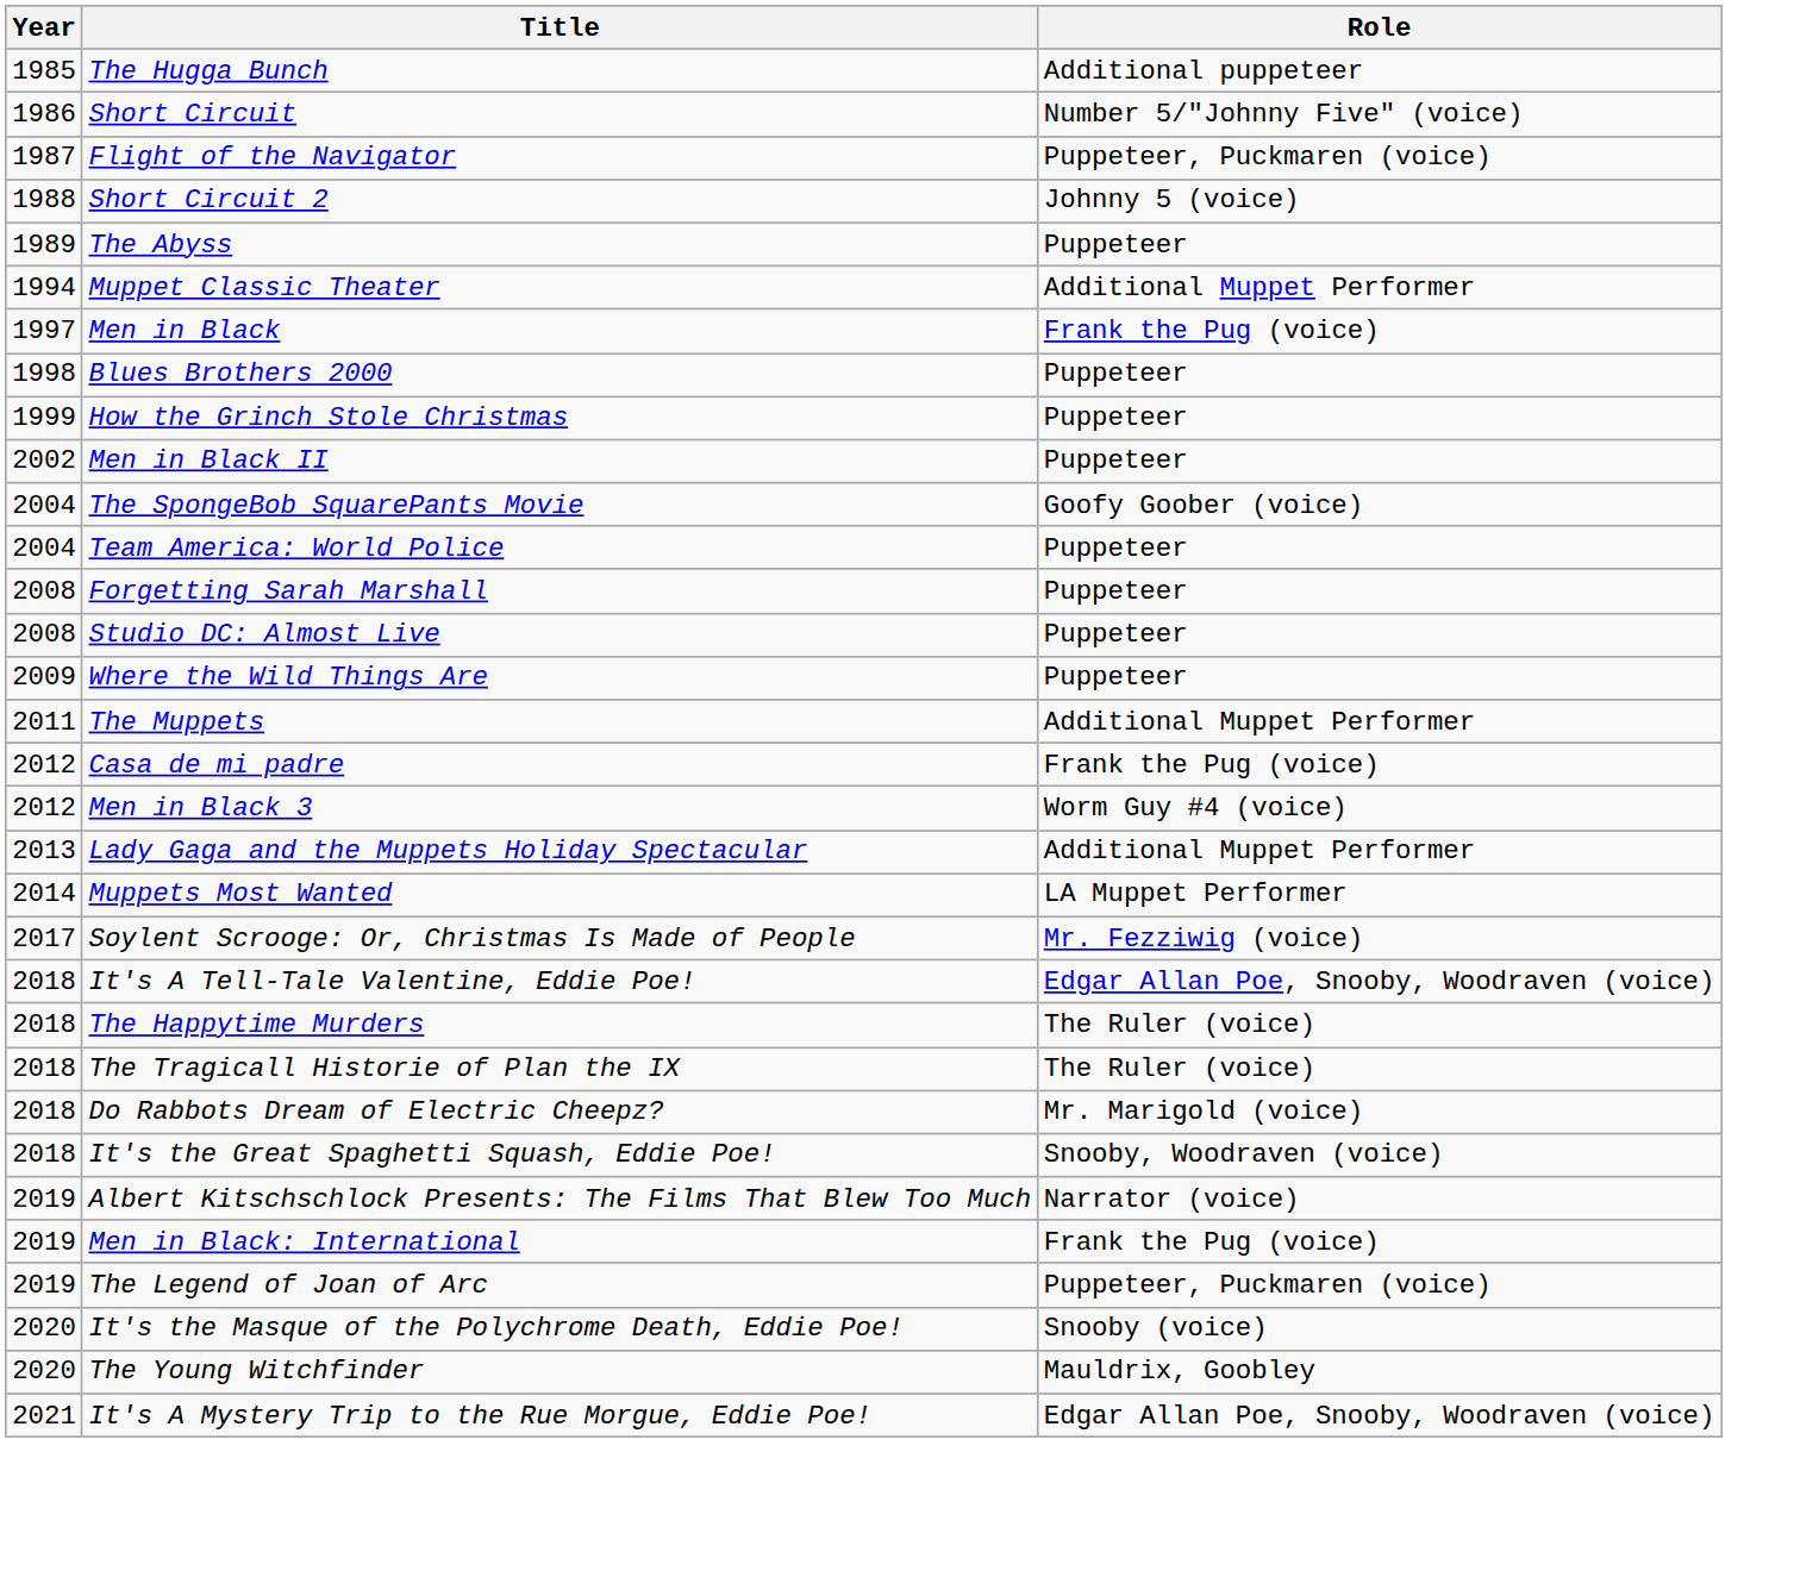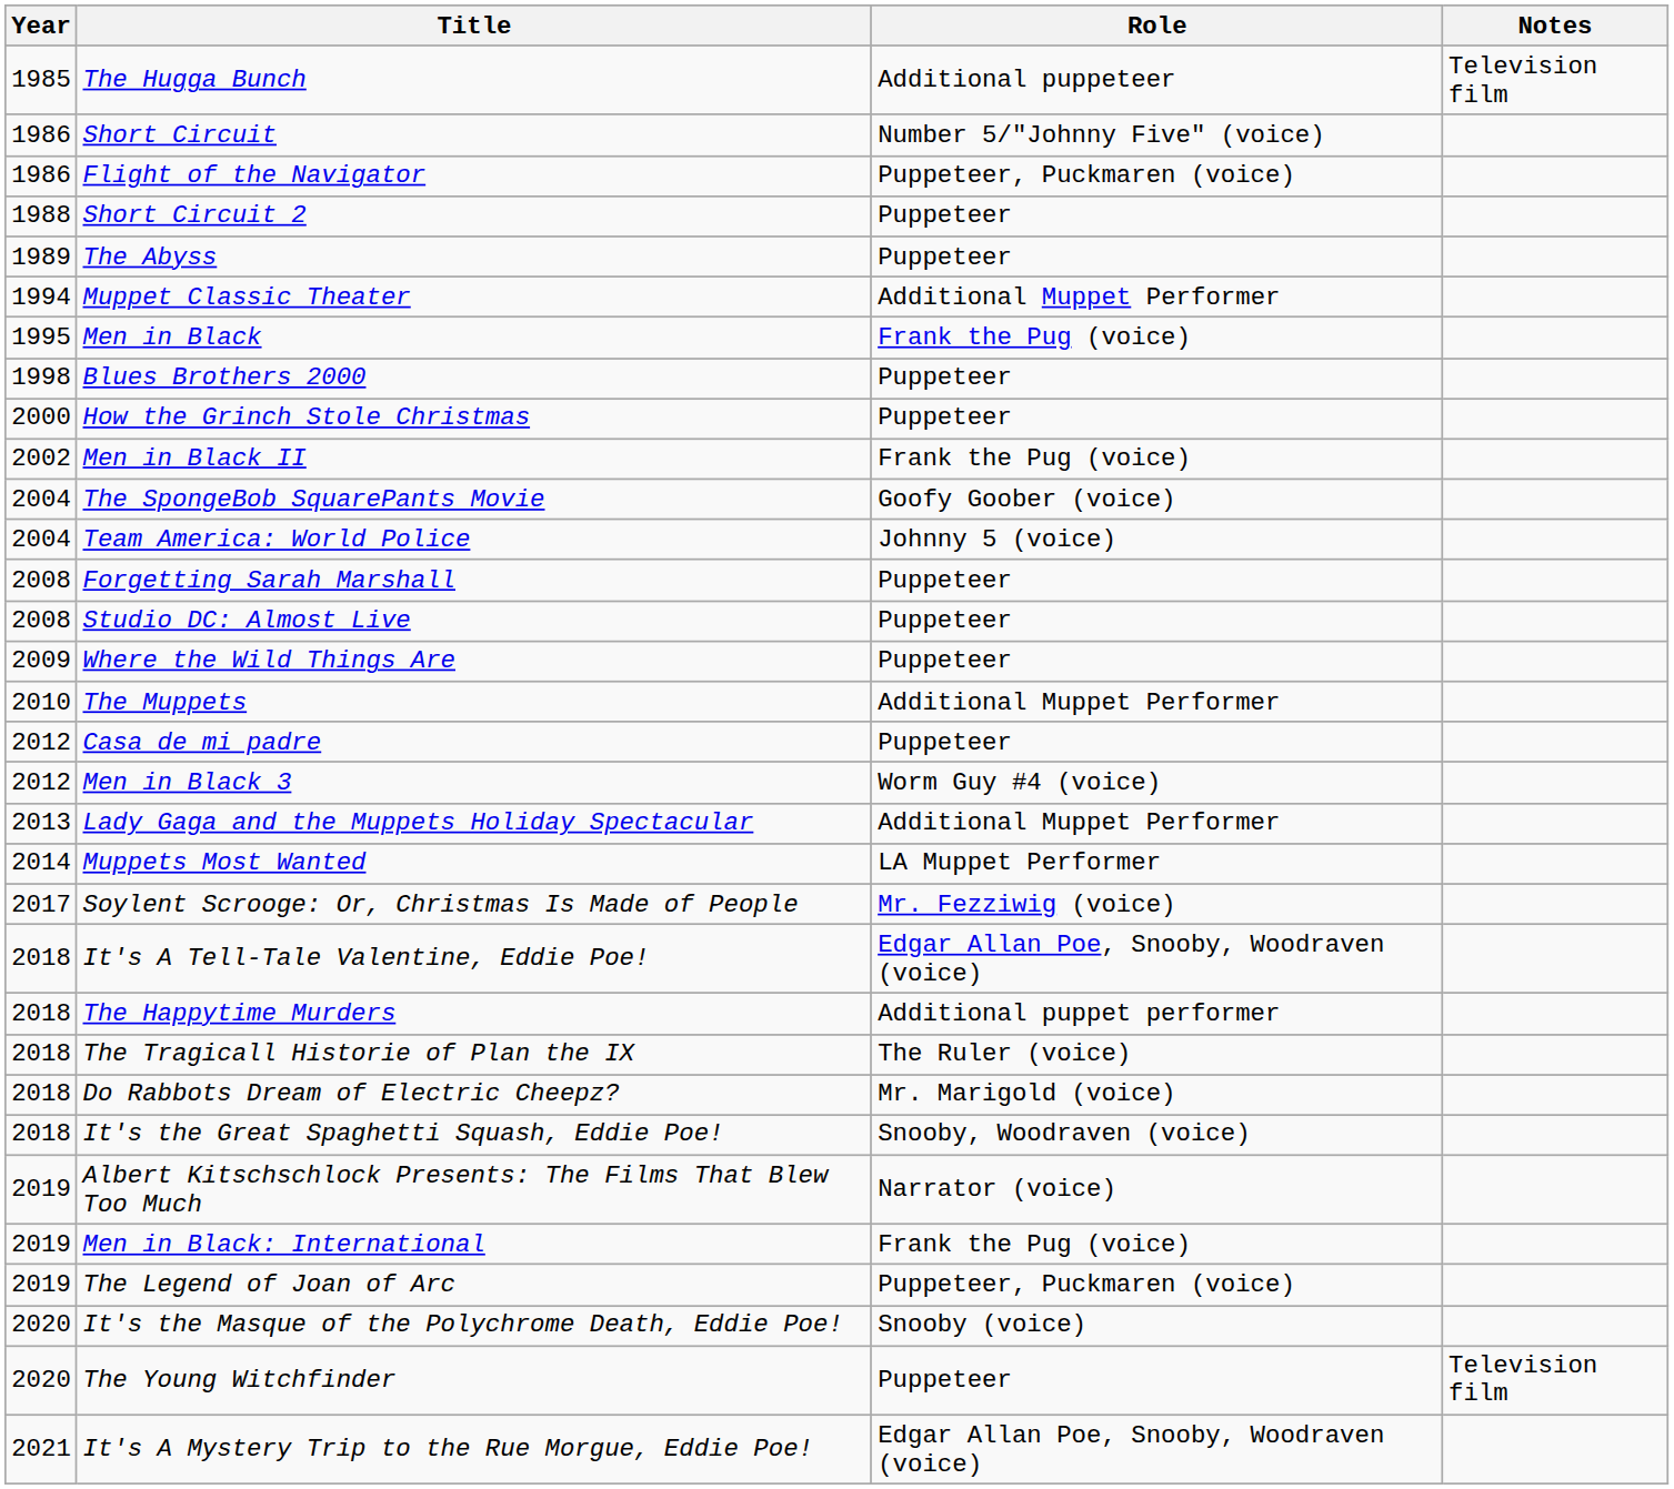 <table class="wikitable sortable">
 <tr>
 <th>Year</th>
 <th>Title</th>
 <th>Role</th>
+<th class="unsortable">Notes</th>
 </tr>
 <tr>
 <td>1985</td>
 <td><em><a href='#'>The Hugga Bunch</a></em></td>
 <td>Additional puppeteer</td>
+<td>Television film</td>
 </tr>
 <tr>
 <td>1986</td>
 <td><em><a href='#'>Short Circuit</a></em></td>
 <td>Number 5/"Johnny Five" (voice)</td>
+<td></td>
 </tr>
 <tr>
-<td>1987</td>
+<td>1986</td>
 <td><em><a href='#'>Flight of the Navigator</a></em></td>
 <td>Puppeteer, Puckmaren (voice)</td>
+<td></td>
 </tr>
 <tr>
 <td>1988</td>
 <td><em><a href='#'>Short Circuit 2</a></em></td>
-<td>Johnny 5 (voice)</td>
+<td>Puppeteer</td>
+<td></td>
 </tr>
 <tr>
 <td>1989</td>
 <td><em><a href='#'>The Abyss</a></em></td>
 <td>Puppeteer</td>
+<td></td>
 </tr>
 <tr>
 <td>1994</td>
 <td><em><a href='#'>Muppet Classic Theater</a></em></td>
 <td>Additional <a href='#'>Muppet</a> Performer</td>
+<td></td>
 </tr>
 <tr>
-<td>1997</td>
+<td>1995</td>
 <td><em><a href='#'>Men in Black</a></em></td>
 <td><a href='#'>Frank the Pug</a> (voice)</td>
+<td></td>
 </tr>
 <tr>
 <td>1998</td>
 <td><em><a href='#'>Blues Brothers 2000</a></em></td>
 <td>Puppeteer</td>
+<td></td>
 </tr>
 <tr>
-<td>1999</td>
+<td>2000</td>
 <td><em><a href='#'>How the Grinch Stole Christmas</a></em></td>
 <td>Puppeteer</td>
+<td></td>
 </tr>
 <tr>
 <td>2002</td>
 <td><em><a href='#'>Men in Black II</a></em></td>
-<td>Puppeteer</td>
+<td>Frank the Pug (voice)</td>
+<td></td>
 </tr>
 <tr>
 <td>2004</td>
 <td><em><a href='#'>The SpongeBob SquarePants Movie</a></em></td>
 <td>Goofy Goober (voice)</td>
+<td></td>
 </tr>
 <tr>
 <td>2004</td>
 <td><em><a href='#'>Team America: World Police</a></em></td>
-<td>Puppeteer</td>
+<td>Johnny 5 (voice)</td>
+<td></td>
 </tr>
 <tr>
 <td>2008</td>
 <td><em><a href='#'>Forgetting Sarah Marshall</a></em></td>
 <td>Puppeteer</td>
+<td></td>
 </tr>
 <tr>
 <td>2008</td>
 <td><em><a href='#'>Studio DC: Almost Live</a></em></td>
 <td>Puppeteer</td>
+<td></td>
 </tr>
 <tr>
 <td>2009</td>
 <td><em><a href='#'>Where the Wild Things Are</a></em></td>
 <td>Puppeteer</td>
+<td></td>
 </tr>
 <tr>
-<td>2011</td>
+<td>2010</td>
 <td><em><a href='#'>The Muppets</a></em></td>
 <td>Additional Muppet Performer</td>
+<td></td>
 </tr>
 <tr>
 <td>2012</td>
 <td><em><a href='#'>Casa de mi padre</a></em></td>
-<td>Frank the Pug (voice)</td>
+<td>Puppeteer</td>
+<td></td>
 </tr>
 <tr>
 <td>2012</td>
 <td><em><a href='#'>Men in Black 3</a></em></td>
 <td>Worm Guy #4 (voice)</td>
+<td></td>
 </tr>
 <tr>
 <td>2013</td>
 <td><em><a href='#'>Lady Gaga and the Muppets Holiday Spectacular</a></em></td>
 <td>Additional Muppet Performer</td>
+<td></td>
 </tr>
 <tr>
 <td>2014</td>
 <td><em><a href='#'>Muppets Most Wanted</a></em></td>
 <td>LA Muppet Performer</td>
+<td></td>
 </tr>
 <tr>
 <td>2017</td>
 <td><em>Soylent Scrooge: Or, Christmas Is Made of People</em></td>
 <td><a href='#'>Mr. Fezziwig</a> (voice)</td>
+<td></td>
 </tr>
 <tr>
 <td>2018</td>
 <td><em>It's A Tell-Tale Valentine, Eddie Poe!</em></td>
 <td><a href='#'>Edgar Allan Poe</a>, Snooby, Woodraven (voice)</td>
+<td></td>
 </tr>
 <tr>
 <td>2018</td>
 <td><em><a href='#'>The Happytime Murders</a></em></td>
-<td>The Ruler (voice)</td>
+<td>Additional puppet performer</td>
+<td></td>
 </tr>
 <tr>
 <td>2018</td>
 <td><em>The Tragicall Historie of Plan the IX</em></td>
 <td>The Ruler (voice)</td>
+<td></td>
 </tr>
 <tr>
 <td>2018</td>
 <td><em>Do Rabbots Dream of Electric Cheepz?</em></td>
 <td>Mr. Marigold (voice)</td>
+<td></td>
 </tr>
 <tr>
 <td>2018</td>
 <td><em>It's the Great Spaghetti Squash, Eddie Poe!</em></td>
 <td>Snooby, Woodraven (voice)</td>
+<td></td>
 </tr>
 <tr>
 <td>2019</td>
 <td><em>Albert Kitschschlock Presents: The Films That Blew Too Much</em></td>
 <td>Narrator (voice)</td>
+<td></td>
 </tr>
 <tr>
 <td>2019</td>
 <td><em><a href='#'>Men in Black: International</a></em></td>
 <td>Frank the Pug (voice)</td>
+<td></td>
 </tr>
 <tr>
 <td>2019</td>
 <td><em>The Legend of Joan of Arc</em></td>
 <td>Puppeteer, Puckmaren (voice)</td>
+<td></td>
 </tr>
 <tr>
 <td>2020</td>
 <td><em>It's the Masque of the Polychrome Death, Eddie Poe!</em></td>
 <td>Snooby (voice)</td>
+<td></td>
 </tr>
 <tr>
 <td>2020</td>
 <td><em>The Young Witchfinder</em></td>
-<td>Mauldrix, Goobley</td>
+<td>Puppeteer</td>
+<td>Television film</td>
 </tr>
 <tr>
 <td>2021</td>
 <td><em>It's A Mystery Trip to the Rue Morgue, Eddie Poe!</em></td>
 <td>Edgar Allan Poe, Snooby, Woodraven (voice)</td>
+<td></td>
 </tr>
 </table>
